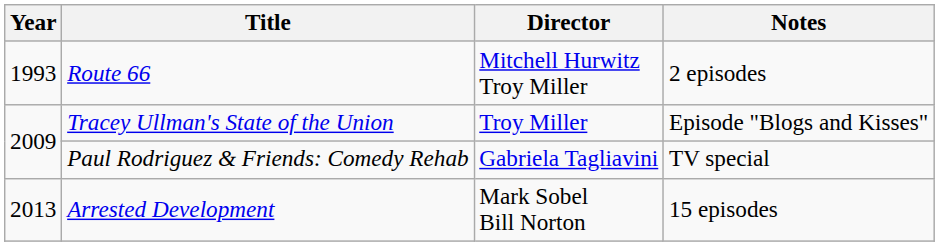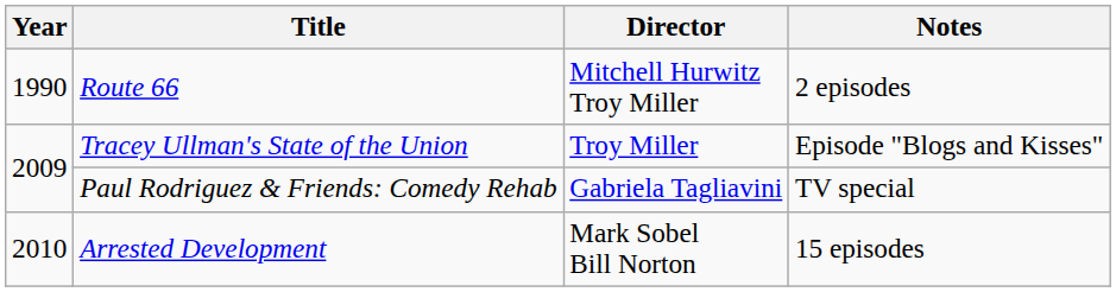 <table class="wikitable">
 <tr>
 <th>Year</th>
 <th>Title</th>
 <th>Director</th>
 <th>Notes</th>
 </tr>
 <tr>
-<td>1993</td>
+<td>1990</td>
 <td><em><a href='#'>Route 66</a></em></td>
 <td><a href='#'>Mitchell Hurwitz</a><br>Troy Miller</td>
 <td>2 episodes</td>
 </tr>
 <tr>
 <td rowspan=2>2009</td>
 <td><em><a href='#'>Tracey Ullman's State of the Union</a></em></td>
 <td><a href='#'>Troy Miller</a></td>
 <td>Episode "Blogs and Kisses"</td>
 </tr>
 <tr>
 <td><em>Paul Rodriguez & Friends: Comedy Rehab</em></td>
 <td><a href='#'>Gabriela Tagliavini</a></td>
 <td>TV special</td>
 </tr>
 <tr>
-<td>2013</td>
+<td>2010</td>
 <td><em><a href='#'>Arrested Development</a></em></td>
 <td>Mark Sobel<br>Bill Norton</td>
 <td>15 episodes</td>
 </tr>
 </table>
